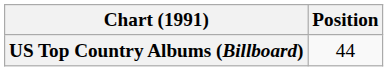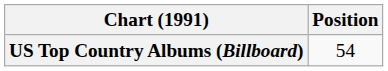 <table class="wikitable plainrowheaders" style="text-align:center">
 <tr>
 <th scope="col">Chart (1991)</th>
 <th scope="col">Position</th>
 </tr>
 <tr>
 <th scope="row">US Top Country Albums (<em>Billboard</em>)</th>
-<td>44</td>
+<td>54</td>
 </tr>
 </table>
